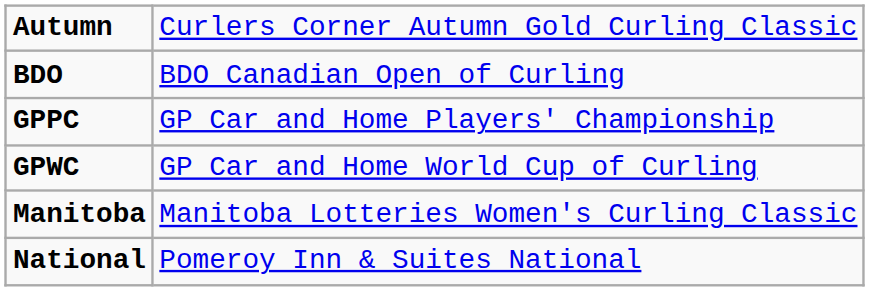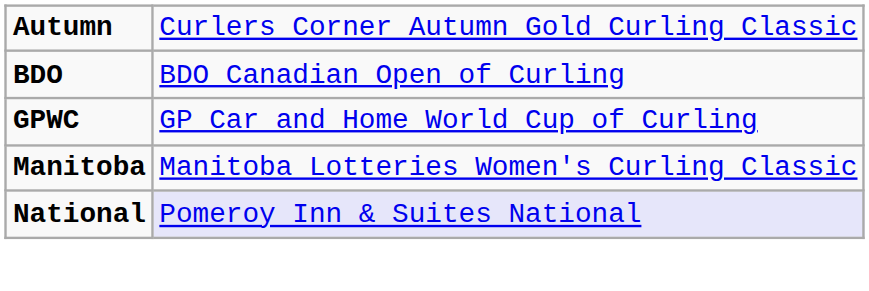 <table class="wikitable" style="float: right; font-size: 90%">
 <tr>
 <td><strong>Autumn</strong></td>
 <td><a href='#'>Curlers Corner Autumn Gold Curling Classic</a></td>
 </tr>
 <tr>
 <td><strong>BDO</strong></td>
 <td><a href='#'>BDO Canadian Open of Curling</a></td>
-</tr>
-<tr>
-<td><strong>GPPC</strong></td>
-<td><a href='#'>GP Car and Home Players' Championship</a></td>
 </tr>
 <tr>
 <td><strong>GPWC</strong></td>
 <td><a href='#'>GP Car and Home World Cup of Curling</a></td>
 </tr>
 <tr>
 <td><strong>Manitoba</strong></td>
 <td><a href='#'>Manitoba Lotteries Women's Curling Classic</a></td>
 </tr>
 <tr>
 <td><strong>National</strong></td>
-<td><a href='#'>Pomeroy Inn & Suites National</a></td>
+<td style="background: lavender;"><a href='#'>Pomeroy Inn & Suites National</a></td>
 </tr>
 </table>
